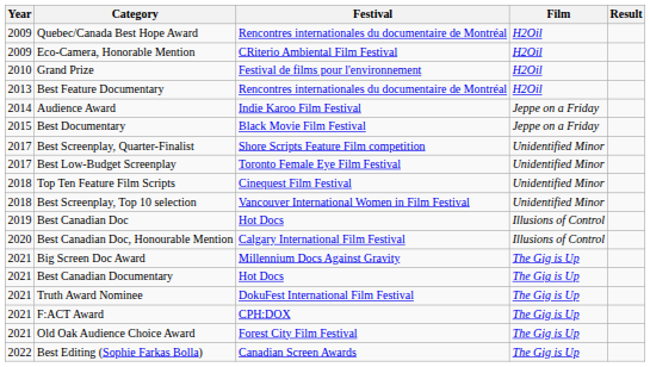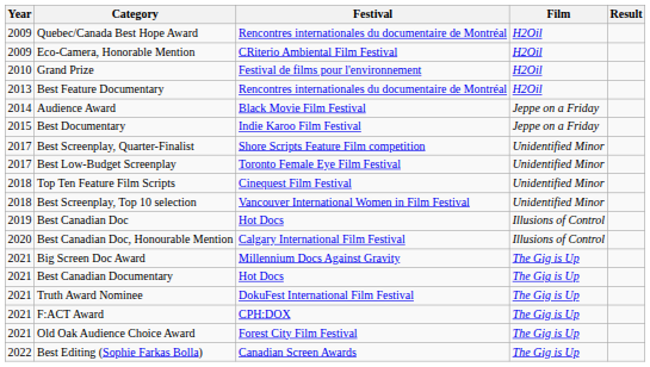 <table class="wikitable plainrowheaders sortable">
 <tr>
 <th>Year</th>
 <th>Category</th>
 <th>Festival</th>
 <th>Film</th>
 <th>Result</th>
 </tr>
 <tr>
 <td>2009</td>
 <td>Quebec/Canada Best Hope Award</td>
 <td><a href='#'>Rencontres internationales du documentaire de Montréal</a></td>
 <td><em><a href='#'>H2Oil</a></em></td>
 <td></td>
 </tr>
 <tr>
 <td>2009</td>
 <td>Eco-Camera, Honorable Mention</td>
 <td><a href='#'>CRiterio Ambiental Film Festival</a></td>
 <td><em><a href='#'>H2Oil</a></em></td>
 <td></td>
 </tr>
 <tr>
 <td>2010</td>
 <td>Grand Prize</td>
 <td><a href='#'>Festival de films pour l'environnement</a></td>
 <td><em><a href='#'>H2Oil</a></em></td>
 <td></td>
 </tr>
 <tr>
 <td>2013</td>
 <td>Best Feature Documentary</td>
 <td><a href='#'>Rencontres internationales du documentaire de Montréal</a></td>
 <td><em><a href='#'>H2Oil</a></em></td>
 <td></td>
 </tr>
 <tr>
 <td>2014</td>
 <td>Audience Award</td>
-<td><a href='#'>Indie Karoo Film Festival</a></td>
+<td><a href='#'>Black Movie Film Festival</a></td>
 <td><em>Jeppe on a Friday</em></td>
 <td></td>
 </tr>
 <tr>
 <td>2015</td>
 <td>Best Documentary</td>
-<td><a href='#'>Black Movie Film Festival</a></td>
+<td><a href='#'>Indie Karoo Film Festival</a></td>
 <td><em>Jeppe on a Friday</em></td>
 <td></td>
 </tr>
 <tr>
 <td>2017</td>
 <td>Best Screenplay, Quarter-Finalist</td>
 <td><a href='#'>Shore Scripts Feature Film competition</a></td>
 <td><em>Unidentified Minor</em></td>
 <td></td>
 </tr>
 <tr>
 <td>2017</td>
 <td>Best Low-Budget Screenplay</td>
 <td><a href='#'>Toronto Female Eye Film Festival</a></td>
 <td><em>Unidentified Minor</em></td>
 <td></td>
 </tr>
 <tr>
 <td>2018</td>
 <td>Top Ten Feature Film Scripts</td>
 <td><a href='#'>Cinequest Film Festival</a></td>
 <td><em>Unidentified Minor</em></td>
 <td></td>
 </tr>
 <tr>
 <td>2018</td>
 <td>Best Screenplay, Top 10 selection</td>
 <td><a href='#'>Vancouver International Women in Film Festival</a></td>
 <td><em>Unidentified Minor</em></td>
 <td></td>
 </tr>
 <tr>
 <td>2019</td>
 <td>Best Canadian Doc</td>
 <td><a href='#'>Hot Docs</a></td>
 <td><em>Illusions of Control</em></td>
 <td></td>
 </tr>
 <tr>
 <td>2020</td>
 <td>Best Canadian Doc, Honourable Mention</td>
 <td><a href='#'>Calgary International Film Festival</a></td>
 <td><em>Illusions of Control</em></td>
 <td></td>
 </tr>
 <tr>
 <td>2021</td>
 <td>Big Screen Doc Award</td>
 <td><a href='#'>Millennium Docs Against Gravity</a></td>
 <td><em><a href='#'>The Gig is Up</a></em></td>
 <td></td>
 </tr>
 <tr>
 <td>2021</td>
 <td>Best Canadian Documentary</td>
 <td><a href='#'>Hot Docs</a></td>
 <td><em><a href='#'>The Gig is Up</a></em></td>
 <td></td>
 </tr>
 <tr>
 <td>2021</td>
 <td>Truth Award Nominee</td>
 <td><a href='#'>DokuFest International Film Festival</a></td>
 <td><em><a href='#'>The Gig is Up</a></em></td>
 <td></td>
 </tr>
 <tr>
 <td>2021</td>
 <td>F:ACT Award</td>
 <td><a href='#'>CPH:DOX</a></td>
 <td><em><a href='#'>The Gig is Up</a></em></td>
 <td></td>
 </tr>
 <tr>
 <td>2021</td>
 <td>Old Oak Audience Choice Award</td>
 <td><a href='#'>Forest City Film Festival</a></td>
 <td><em><a href='#'>The Gig is Up</a></em></td>
 <td></td>
 </tr>
 <tr>
 <td>2022</td>
 <td>Best Editing (<a href='#'>Sophie Farkas Bolla</a>)</td>
 <td><a href='#'>Canadian Screen Awards</a></td>
 <td><em><a href='#'>The Gig is Up</a></em></td>
 <td></td>
 </tr>
 </table>
